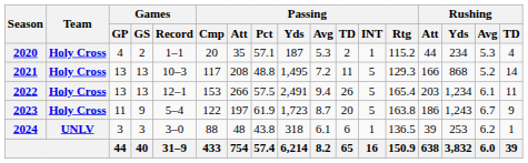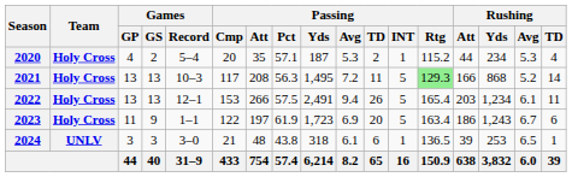 <table class="wikitable" style="text-align:center;">
 <tr>
 <th rowspan="2">Season</th>
 <th rowspan="2">Team</th>
 <th colspan="3">Games</th>
 <th colspan="8">Passing</th>
 <th colspan="4">Rushing</th>
 </tr>
 <tr>
 <th>GP</th>
 <th>GS</th>
 <th>Record</th>
 <th>Cmp</th>
 <th>Att</th>
 <th>Pct</th>
 <th>Yds</th>
 <th>Avg</th>
 <th>TD</th>
 <th>INT</th>
 <th>Rtg</th>
 <th>Att</th>
 <th>Yds</th>
 <th>Avg</th>
 <th>TD</th>
 </tr>
 <tr>
 <th><a href='#'>2020</a></th>
 <th><a href='#'>Holy Cross</a></th>
 <td>4</td>
 <td>2</td>
-<td>1–1</td>
+<td>5–4</td>
 <td>20</td>
 <td>35</td>
 <td>57.1</td>
 <td>187</td>
 <td>5.3</td>
 <td>2</td>
 <td>1</td>
 <td>115.2</td>
 <td>44</td>
 <td>234</td>
 <td>5.3</td>
 <td>4</td>
 </tr>
 <tr>
 <th><a href='#'>2021</a></th>
 <th><a href='#'>Holy Cross</a></th>
 <td>13</td>
 <td>13</td>
 <td>10–3</td>
 <td>117</td>
 <td>208</td>
-<td>48.8</td>
+<td>56.3</td>
 <td>1,495</td>
 <td>7.2</td>
 <td>11</td>
 <td>5</td>
-<td>129.3</td>
+<td style="background: lightgreen;">129.3</td>
 <td>166</td>
 <td>868</td>
 <td>5.2</td>
 <td>14</td>
 </tr>
 <tr>
 <th><a href='#'>2022</a></th>
 <th><a href='#'>Holy Cross</a></th>
 <td>13</td>
 <td>13</td>
 <td>12–1</td>
 <td>153</td>
 <td>266</td>
 <td>57.5</td>
 <td>2,491</td>
 <td>9.4</td>
 <td>26</td>
 <td>5</td>
 <td>165.4</td>
 <td>203</td>
 <td>1,234</td>
 <td>6.1</td>
 <td>11</td>
 </tr>
 <tr>
 <th><a href='#'>2023</a></th>
 <th><a href='#'>Holy Cross</a></th>
 <td>11</td>
 <td>9</td>
-<td>5–4</td>
+<td>1–1</td>
 <td>122</td>
 <td>197</td>
 <td>61.9</td>
 <td>1,723</td>
-<td>8.7</td>
+<td>6.9</td>
 <td>20</td>
 <td>5</td>
-<td>163.8</td>
+<td>163.4</td>
 <td>186</td>
 <td>1,243</td>
 <td>6.7</td>
-<td>9</td>
+<td>6</td>
 </tr>
 <tr>
 <th><a href='#'>2024</a></th>
 <th><a href='#'>UNLV</a></th>
 <td>3</td>
 <td>3</td>
 <td>3–0</td>
-<td>88</td>
+<td>21</td>
 <td>48</td>
 <td>43.8</td>
 <td>318</td>
 <td>6.1</td>
 <td>6</td>
 <td>1</td>
 <td>136.5</td>
 <td>39</td>
 <td>253</td>
-<td>6.2</td>
+<td>6.5</td>
 <td>1</td>
 </tr>
 <tr>
 <th colspan="2"></th>
 <th>44</th>
 <th>40</th>
 <th>31–9</th>
 <th>433</th>
 <th>754</th>
 <th>57.4</th>
 <th>6,214</th>
 <th>8.2</th>
 <th>65</th>
 <th>16</th>
 <th>150.9</th>
 <th>638</th>
 <th>3,832</th>
 <th>6.0</th>
 <th>39</th>
 </tr>
 </table>
